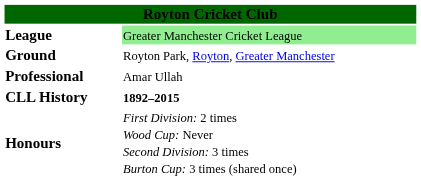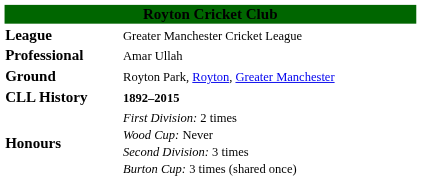 <table width=35% border=0 style="float:right;">
 <tr>
 <th colspan=2 style="background:#006600"><span><strong>Royton Cricket Club</strong></span></th>
 </tr>
 <tr>
 <td><strong>League</strong></td>
-<td style="background: lightgreen;"><small>Greater Manchester Cricket League</small></td>
+<td><small>Greater Manchester Cricket League</small></td>
+</tr>
+<tr>
+<td><strong>Professional</strong></td>
+<td><small>Amar Ullah</small><br></td>
 </tr>
 <tr>
 <td><strong>Ground</strong></td>
 <td><small> Royton Park, <a href='#'>Royton</a>, <a href='#'>Greater Manchester</a></small></td>
-</tr>
-<tr>
-<td><strong>Professional</strong></td>
-<td><small>Amar Ullah</small><br></td>
 </tr>
 <tr>
 <td><strong>CLL History</strong></td>
 <td><strong><small>1892–2015</small><br></strong></td>
 </tr>
 <tr>
 <td><strong>Honours</strong></td>
 <td><small><em>First Division:</em> 2 times<br><em>Wood Cup:</em> Never<br><em>Second Division:</em> 3 times <br><em>Burton Cup:</em> 3 times (shared once)</small></td>
 </tr>
 <tr>
 </tr>
 </table>
